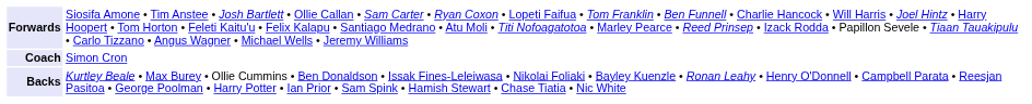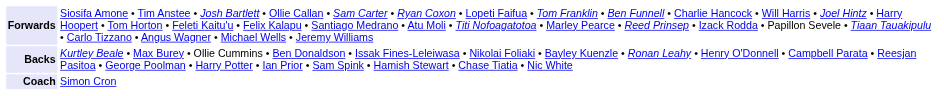 <table cellpadding="2" style="border:1px solid white;font-size:90%">
 <tr>
 <td style="text-align:right" bgcolor="lavender"><strong>Forwards</strong></td>
 <td style="text-align:left"><a href='#'>Siosifa Amone</a> • <a href='#'>Tim Anstee</a> • <em><a href='#'>Josh Bartlett</a></em> • <a href='#'>Ollie Callan</a> • <em><a href='#'>Sam Carter</a></em> • <em><a href='#'>Ryan Coxon</a></em> • <a href='#'>Lopeti Faifua</a> • <em><a href='#'>Tom Franklin</a></em> • <em><a href='#'>Ben Funnell</a></em> • <a href='#'>Charlie Hancock</a> • <a href='#'>Will Harris</a> • <em><a href='#'>Joel Hintz</a></em> • <a href='#'>Harry Hoopert</a> • <a href='#'>Tom Horton</a> • <a href='#'>Feleti Kaitu'u</a> • <a href='#'>Felix Kalapu</a> • <a href='#'>Santiago Medrano</a> • <a href='#'>Atu Moli</a> • <em><a href='#'>Titi Nofoagatotoa</a></em> • <a href='#'>Marley Pearce</a> • <em><a href='#'>Reed Prinsep</a></em> • <a href='#'>Izack Rodda</a> • Papillon Sevele • <em><a href='#'>Tiaan Tauakipulu</a></em> • <a href='#'>Carlo Tizzano</a> • <a href='#'>Angus Wagner</a> • <a href='#'>Michael Wells</a> • <a href='#'>Jeremy Williams</a></td>
 </tr>
 <tr>
+<td style="text-align:right" bgcolor="lavender"><strong>Backs</strong></td>
+<td style="text-align:left"><em><a href='#'>Kurtley Beale</a></em> • <a href='#'>Max Burey</a> • Ollie Cummins • <a href='#'>Ben Donaldson</a> • <a href='#'>Issak Fines-Leleiwasa</a> • <a href='#'>Nikolai Foliaki</a> • <a href='#'>Bayley Kuenzle</a> • <em><a href='#'>Ronan Leahy</a></em> • <a href='#'>Henry O'Donnell</a> • <a href='#'>Campbell Parata</a> • <a href='#'>Reesjan Pasitoa</a> • <a href='#'>George Poolman</a> • <a href='#'>Harry Potter</a> • <a href='#'>Ian Prior</a> • <a href='#'>Sam Spink</a> • <a href='#'>Hamish Stewart</a> • <a href='#'>Chase Tiatia</a> • <a href='#'>Nic White</a></td>
+</tr>
+<tr>
 <td style="text-align:right" bgcolor="lavender"><strong>Coach</strong></td>
 <td style="text-align:left"><a href='#'>Simon Cron</a></td>
 </tr>
-<tr>
-<td style="text-align:right" bgcolor="lavender"><strong>Backs</strong></td>
-<td style="text-align:left"><em><a href='#'>Kurtley Beale</a></em> • <a href='#'>Max Burey</a> • Ollie Cummins • <a href='#'>Ben Donaldson</a> • <a href='#'>Issak Fines-Leleiwasa</a> • <a href='#'>Nikolai Foliaki</a> • <a href='#'>Bayley Kuenzle</a> • <em><a href='#'>Ronan Leahy</a></em> • <a href='#'>Henry O'Donnell</a> • <a href='#'>Campbell Parata</a> • <a href='#'>Reesjan Pasitoa</a> • <a href='#'>George Poolman</a> • <a href='#'>Harry Potter</a> • <a href='#'>Ian Prior</a> • <a href='#'>Sam Spink</a> • <a href='#'>Hamish Stewart</a> • <a href='#'>Chase Tiatia</a> • <a href='#'>Nic White</a></td>
-</tr>
 </table>
